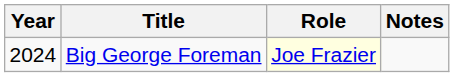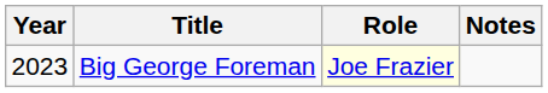 <table class="wikitable sortable">
 <tr>
 <th>Year</th>
 <th>Title</th>
 <th>Role</th>
 <th class = "unsortable">Notes</th>
 </tr>
 <tr>
-<td>2024</td>
+<td>2023</td>
 <td><a href='#'>Big George Foreman</a></td>
 <td style="background: lightyellow;"><a href='#'>Joe Frazier</a></td>
 <td></td>
 </tr>
 </table>
